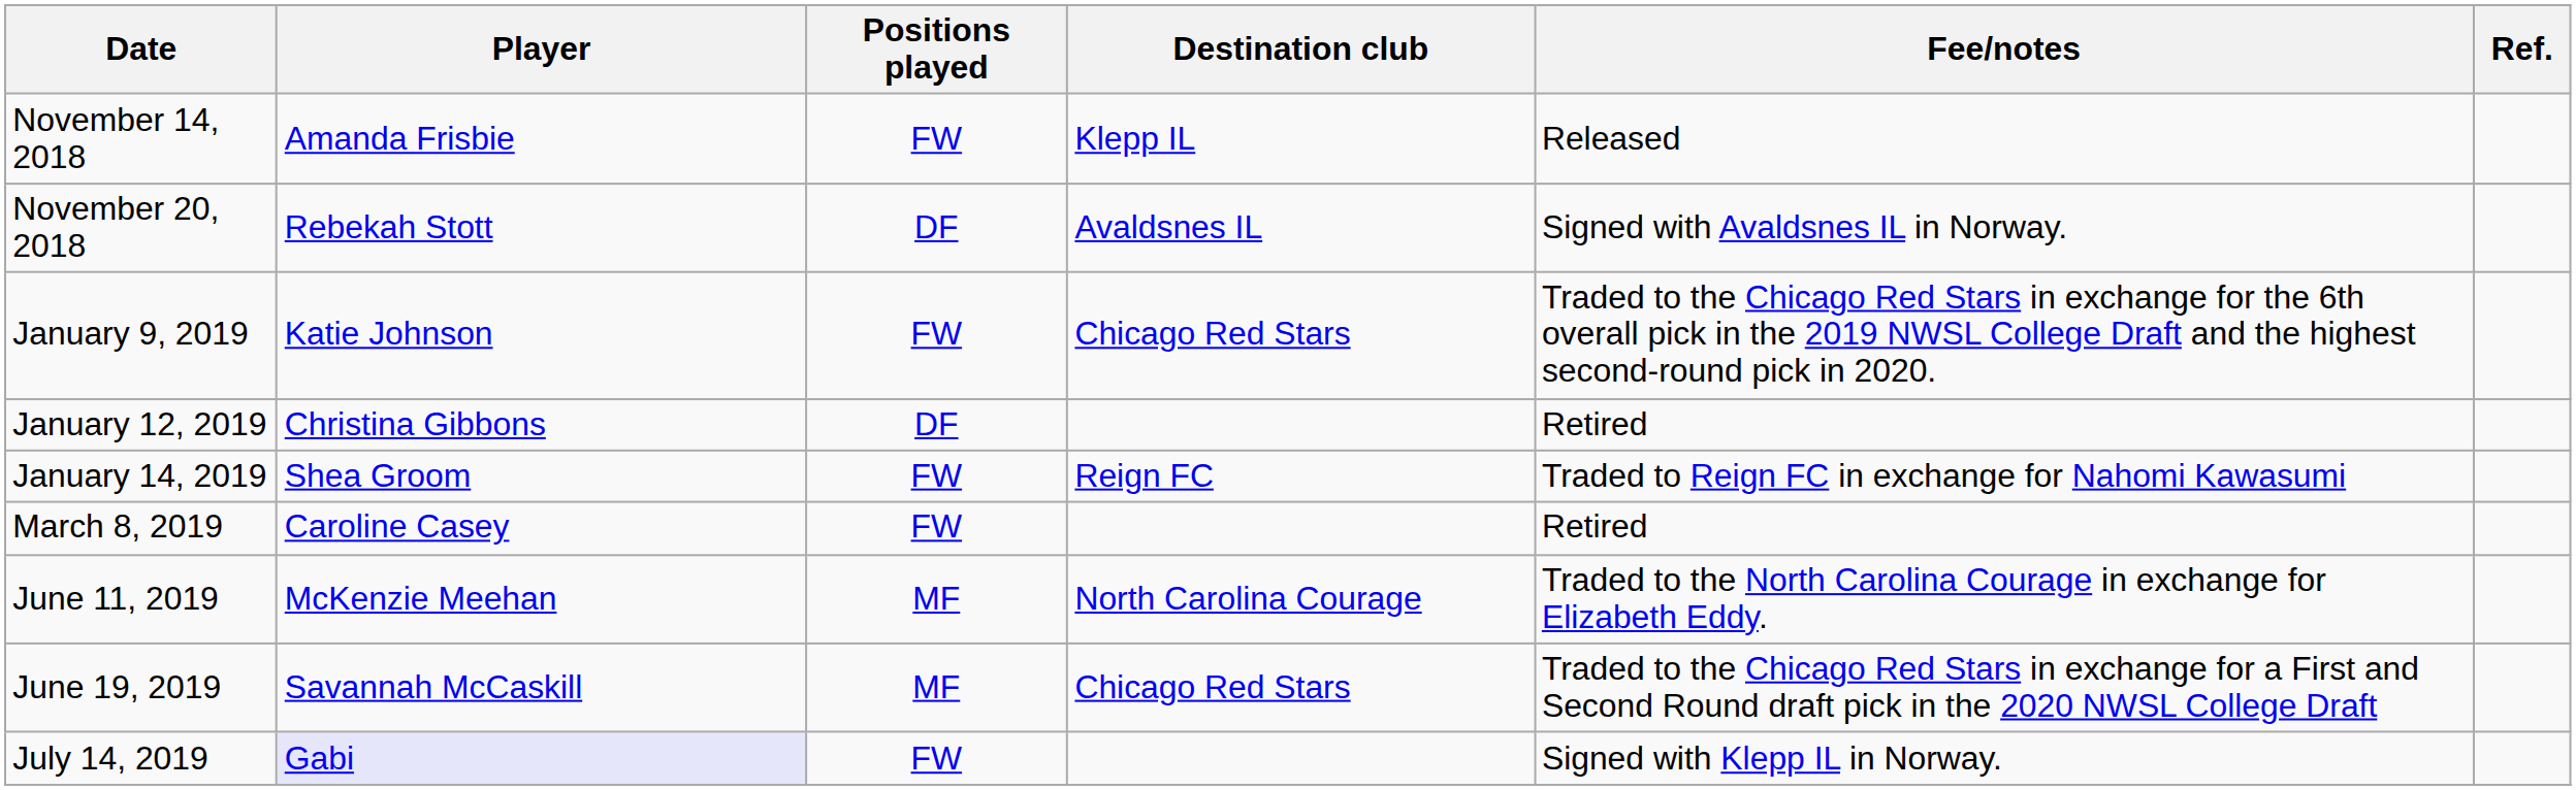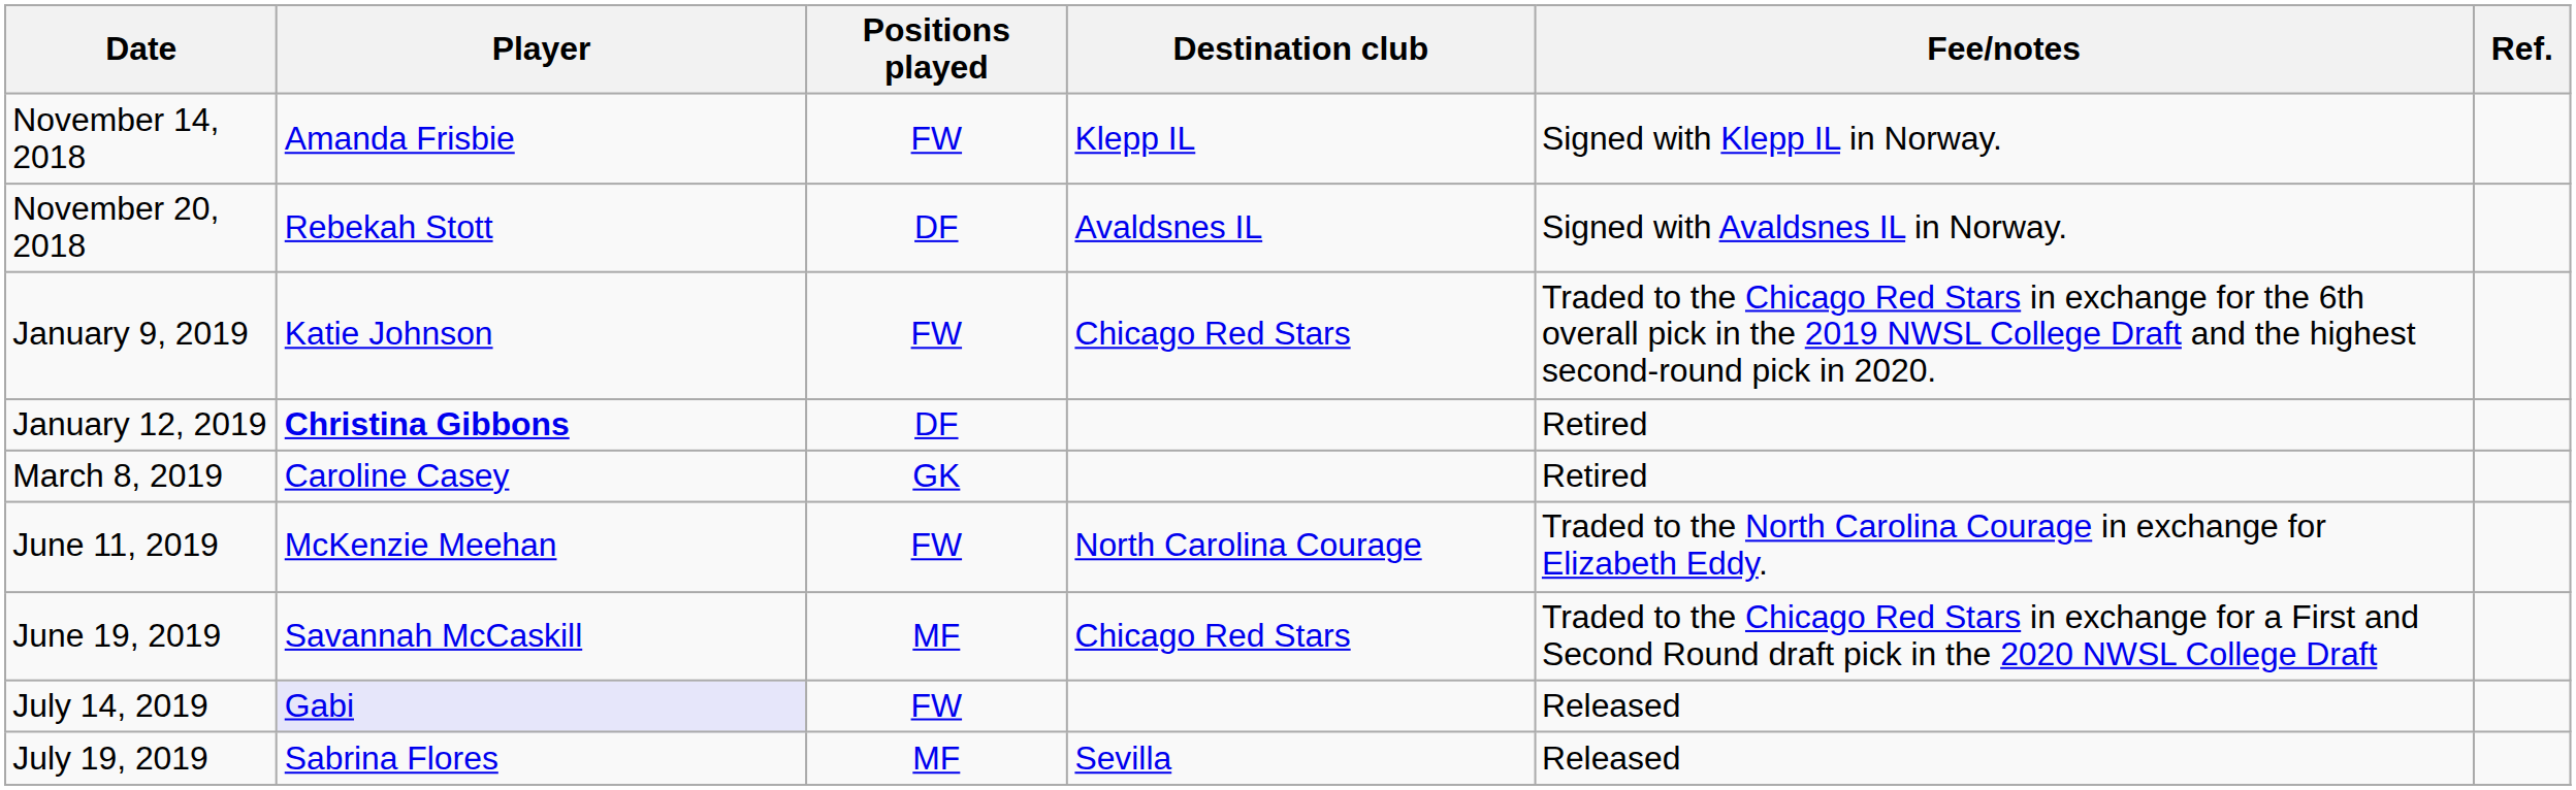 <table class="wikitable" style="text-align: left;">
 <tr>
 <th style="width:125px;">Date</th>
 <th style="width:250px;">Player</th>
 <th style="width:120px;">Positions played</th>
 <th style="width:220px;">Destination club</th>
 <th style="width:450px;">Fee/notes</th>
 <th style="width:40px;">Ref.</th>
 </tr>
 <tr>
 <td>November 14, 2018</td>
 <td> <a href='#'>Amanda Frisbie</a></td>
 <td style="text-align: center;"><a href='#'>FW</a></td>
 <td> <a href='#'>Klepp IL</a></td>
-<td>Released</td>
+<td>Signed with <a href='#'>Klepp IL</a> in Norway.</td>
 <td></td>
 </tr>
 <tr>
 <td>November 20, 2018</td>
 <td> <a href='#'>Rebekah Stott</a></td>
 <td style="text-align: center;"><a href='#'>DF</a></td>
 <td> <a href='#'>Avaldsnes IL</a></td>
 <td>Signed with <a href='#'>Avaldsnes IL</a> in Norway.</td>
 <td></td>
 </tr>
 <tr>
 <td>January 9, 2019</td>
 <td> <a href='#'>Katie Johnson</a></td>
 <td style="text-align: center;"><a href='#'>FW</a></td>
 <td><a href='#'>Chicago Red Stars</a></td>
 <td>Traded to the <a href='#'>Chicago Red Stars</a> in exchange for the 6th overall pick in the <a href='#'>2019 NWSL College Draft</a> and the highest second-round pick in 2020.</td>
 <td></td>
 </tr>
 <tr>
 <td>January 12, 2019</td>
-<td> <a href='#'>Christina Gibbons</a></td>
+<td><strong> <a href='#'>Christina Gibbons</a></strong></td>
 <td style="text-align: center;"><a href='#'>DF</a></td>
 <td></td>
 <td>Retired</td>
 <td></td>
 </tr>
 <tr>
-<td>January 14, 2019</td>
-<td> <a href='#'>Shea Groom</a></td>
-<td style="text-align: center;"><a href='#'>FW</a></td>
-<td><a href='#'>Reign FC</a></td>
-<td>Traded to <a href='#'>Reign FC</a> in exchange for <a href='#'>Nahomi Kawasumi</a></td>
-<td></td>
-</tr>
-<tr>
 <td>March 8, 2019</td>
 <td> <a href='#'>Caroline Casey</a></td>
-<td style="text-align: center;"><a href='#'>FW</a></td>
+<td style="text-align: center;"><a href='#'>GK</a></td>
 <td></td>
 <td>Retired</td>
 <td></td>
 </tr>
 <tr>
 <td>June 11, 2019</td>
 <td> <a href='#'>McKenzie Meehan</a></td>
-<td style="text-align: center;"><a href='#'>MF</a></td>
+<td style="text-align: center;"><a href='#'>FW</a></td>
 <td><a href='#'>North Carolina Courage</a></td>
 <td>Traded to the <a href='#'>North Carolina Courage</a> in exchange for <a href='#'>Elizabeth Eddy</a>.</td>
 <td></td>
 </tr>
 <tr>
 <td>June 19, 2019</td>
 <td> <a href='#'>Savannah McCaskill</a></td>
 <td style="text-align: center;"><a href='#'>MF</a></td>
 <td><a href='#'>Chicago Red Stars</a></td>
 <td>Traded to the <a href='#'>Chicago Red Stars</a> in exchange for a First and Second Round draft pick in the <a href='#'>2020 NWSL College Draft</a></td>
 <td></td>
 </tr>
 <tr>
 <td>July 14, 2019</td>
 <td style="background: lavender;"> <a href='#'>Gabi</a></td>
 <td style="text-align: center;"><a href='#'>FW</a></td>
 <td></td>
-<td>Signed with <a href='#'>Klepp IL</a> in Norway.</td>
+<td>Released</td>
+<td></td>
+</tr>
+<tr>
+<td>July 19, 2019</td>
+<td> <a href='#'>Sabrina Flores</a></td>
+<td style="text-align: center;"><a href='#'>MF</a></td>
+<td> <a href='#'>Sevilla</a></td>
+<td>Released</td>
 <td></td>
 </tr>
 <tr>
 </tr>
 </table>
